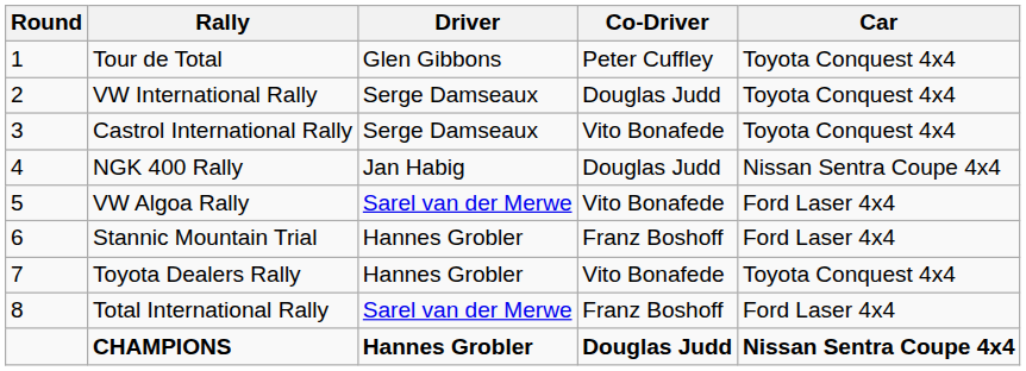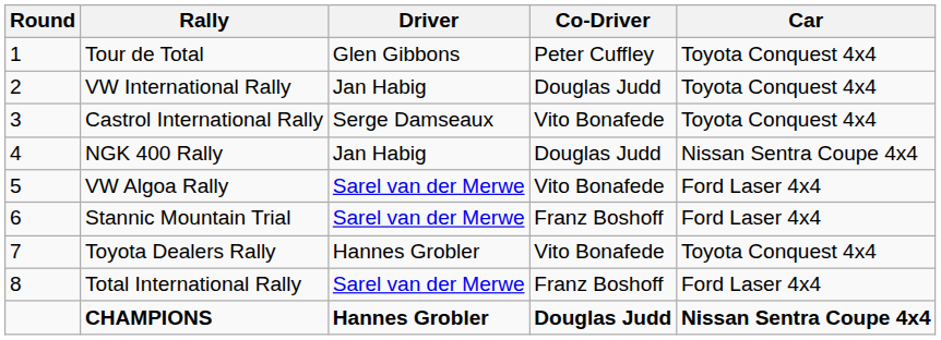 <table class="wikitable">
 <tr>
 <th>Round</th>
 <th>Rally</th>
 <th>Driver</th>
 <th>Co-Driver</th>
 <th>Car</th>
 </tr>
 <tr>
 <td>1</td>
 <td>Tour de Total</td>
 <td>Glen Gibbons</td>
 <td>Peter Cuffley</td>
 <td>Toyota Conquest 4x4</td>
 </tr>
 <tr>
 <td>2</td>
 <td>VW International Rally</td>
-<td>Serge Damseaux</td>
+<td>Jan Habig</td>
 <td>Douglas Judd</td>
 <td>Toyota Conquest 4x4</td>
 </tr>
 <tr>
 <td>3</td>
 <td>Castrol International Rally</td>
 <td>Serge Damseaux</td>
 <td>Vito Bonafede</td>
 <td>Toyota Conquest 4x4</td>
 </tr>
 <tr>
 <td>4</td>
 <td>NGK 400 Rally</td>
 <td>Jan Habig</td>
 <td>Douglas Judd</td>
 <td>Nissan Sentra Coupe 4x4</td>
 </tr>
 <tr>
 <td>5</td>
 <td>VW Algoa Rally</td>
 <td><a href='#'>Sarel van der Merwe</a></td>
 <td>Vito Bonafede</td>
 <td>Ford Laser 4x4</td>
 </tr>
 <tr>
 <td>6</td>
 <td>Stannic Mountain Trial</td>
-<td>Hannes Grobler</td>
+<td><a href='#'>Sarel van der Merwe</a></td>
 <td>Franz Boshoff</td>
 <td>Ford Laser 4x4</td>
 </tr>
 <tr>
 <td>7</td>
 <td>Toyota Dealers Rally</td>
 <td>Hannes Grobler</td>
 <td>Vito Bonafede</td>
 <td>Toyota Conquest 4x4</td>
 </tr>
 <tr>
 <td>8</td>
 <td>Total International Rally</td>
 <td><a href='#'>Sarel van der Merwe</a></td>
 <td>Franz Boshoff</td>
 <td>Ford Laser 4x4</td>
 </tr>
 <tr>
 <td></td>
 <td><strong>CHAMPIONS</strong></td>
 <td><strong>Hannes Grobler</strong></td>
 <td><strong>Douglas Judd</strong></td>
 <td><strong>Nissan Sentra Coupe 4x4</strong></td>
 </tr>
 </table>
